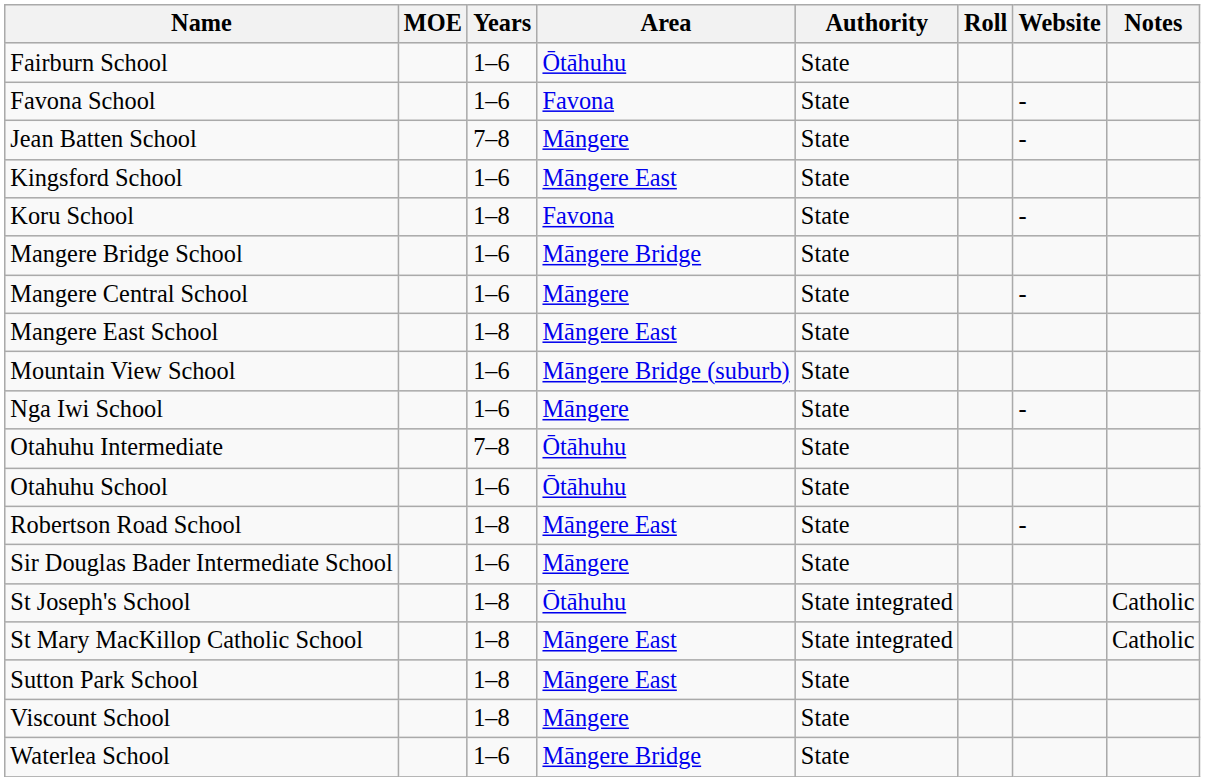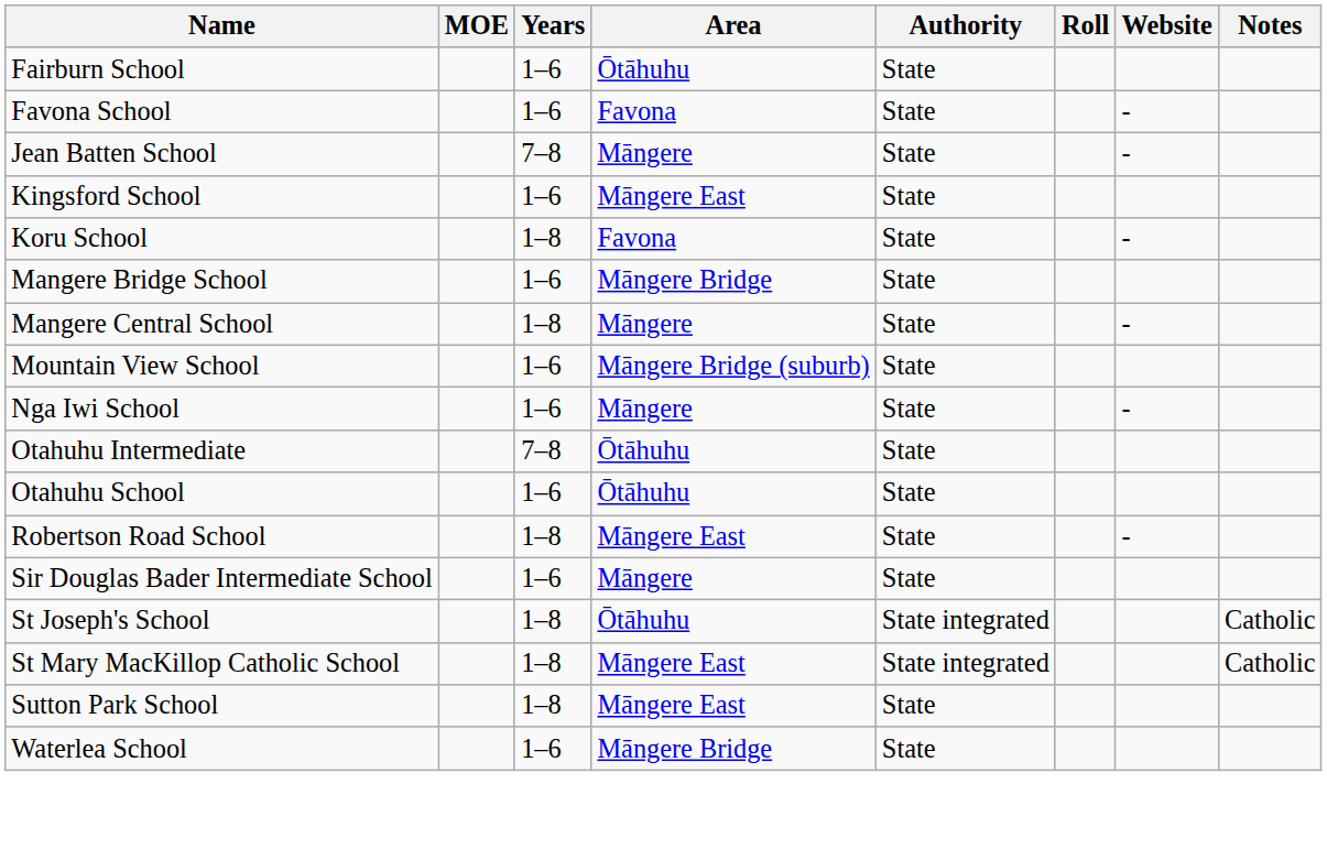 <table class="wikitable sortable">
 <tr>
 <th>Name</th>
 <th>MOE</th>
 <th>Years</th>
 <th>Area</th>
 <th>Authority</th>
 <th>Roll</th>
 <th>Website</th>
 <th>Notes</th>
 </tr>
 <tr>
 <td>Fairburn School</td>
 <td></td>
 <td>1–6</td>
 <td><a href='#'>Ōtāhuhu</a></td>
 <td>State</td>
 <td></td>
 <td></td>
 <td></td>
 </tr>
 <tr>
 <td>Favona School</td>
 <td></td>
 <td>1–6</td>
 <td><a href='#'>Favona</a></td>
 <td>State</td>
 <td></td>
 <td>-</td>
 <td></td>
 </tr>
 <tr>
 <td>Jean Batten School</td>
 <td></td>
 <td>7–8</td>
 <td><a href='#'>Māngere</a></td>
 <td>State</td>
 <td></td>
 <td>-</td>
 <td></td>
 </tr>
 <tr>
 <td>Kingsford School</td>
 <td></td>
 <td>1–6</td>
 <td><a href='#'>Māngere East</a></td>
 <td>State</td>
 <td></td>
 <td></td>
 <td></td>
 </tr>
 <tr>
 <td>Koru School</td>
 <td></td>
 <td>1–8</td>
 <td><a href='#'>Favona</a></td>
 <td>State</td>
 <td></td>
 <td>-</td>
 <td></td>
 </tr>
 <tr>
 <td>Mangere Bridge School</td>
 <td></td>
 <td>1–6</td>
 <td><a href='#'>Māngere Bridge</a></td>
 <td>State</td>
 <td></td>
 <td></td>
 <td></td>
 </tr>
 <tr>
 <td>Mangere Central School</td>
 <td></td>
-<td>1–6</td>
+<td>1–8</td>
 <td><a href='#'>Māngere</a></td>
 <td>State</td>
 <td></td>
 <td>-</td>
-<td></td>
-</tr>
-<tr>
-<td>Mangere East School</td>
-<td></td>
-<td>1–8</td>
-<td><a href='#'>Māngere East</a></td>
-<td>State</td>
-<td></td>
-<td></td>
 <td></td>
 </tr>
 <tr>
 <td>Mountain View School</td>
 <td></td>
 <td>1–6</td>
 <td><a href='#'>Māngere Bridge (suburb)</a></td>
 <td>State</td>
 <td></td>
 <td></td>
 <td></td>
 </tr>
 <tr>
 <td>Nga Iwi School</td>
 <td></td>
 <td>1–6</td>
 <td><a href='#'>Māngere</a></td>
 <td>State</td>
 <td></td>
 <td>-</td>
 <td></td>
 </tr>
 <tr>
 <td>Otahuhu Intermediate</td>
 <td></td>
 <td>7–8</td>
 <td><a href='#'>Ōtāhuhu</a></td>
 <td>State</td>
 <td></td>
 <td></td>
 <td></td>
 </tr>
 <tr>
 <td>Otahuhu School</td>
 <td></td>
 <td>1–6</td>
 <td><a href='#'>Ōtāhuhu</a></td>
 <td>State</td>
 <td></td>
 <td></td>
 <td></td>
 </tr>
 <tr>
 <td>Robertson Road School</td>
 <td></td>
 <td>1–8</td>
 <td><a href='#'>Māngere East</a></td>
 <td>State</td>
 <td></td>
 <td>-</td>
 <td></td>
 </tr>
 <tr>
 <td>Sir Douglas Bader Intermediate School</td>
 <td></td>
 <td>1–6</td>
 <td><a href='#'>Māngere</a></td>
 <td>State</td>
 <td></td>
 <td></td>
 <td></td>
 </tr>
 <tr>
 <td>St Joseph's School</td>
 <td></td>
 <td>1–8</td>
 <td><a href='#'>Ōtāhuhu</a></td>
 <td>State integrated</td>
 <td></td>
 <td></td>
 <td>Catholic</td>
 </tr>
 <tr>
 <td>St Mary MacKillop Catholic School</td>
 <td></td>
 <td>1–8</td>
 <td><a href='#'>Māngere East</a></td>
 <td>State integrated</td>
 <td></td>
 <td></td>
 <td>Catholic</td>
 </tr>
 <tr>
 <td>Sutton Park School</td>
 <td></td>
 <td>1–8</td>
 <td><a href='#'>Māngere East</a></td>
 <td>State</td>
 <td></td>
 <td></td>
 <td></td>
 </tr>
 <tr>
-<td>Viscount School</td>
-<td></td>
-<td>1–8</td>
-<td><a href='#'>Māngere</a></td>
-<td>State</td>
-<td></td>
-<td></td>
-<td></td>
-</tr>
-<tr>
 <td>Waterlea School</td>
 <td></td>
 <td>1–6</td>
 <td><a href='#'>Māngere Bridge</a></td>
 <td>State</td>
 <td></td>
 <td></td>
 <td></td>
 </tr>
 </table>
